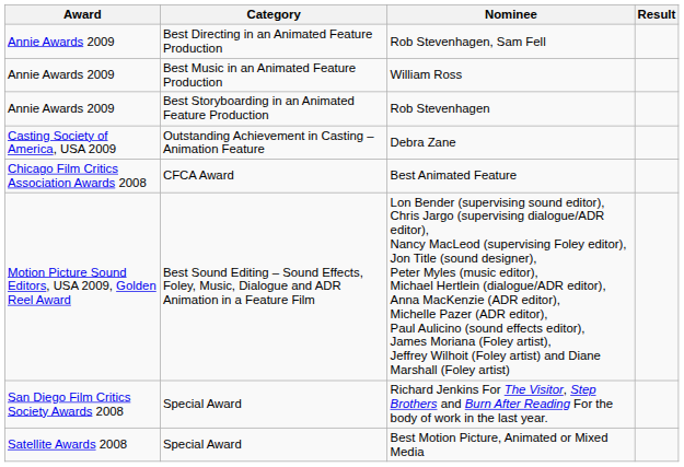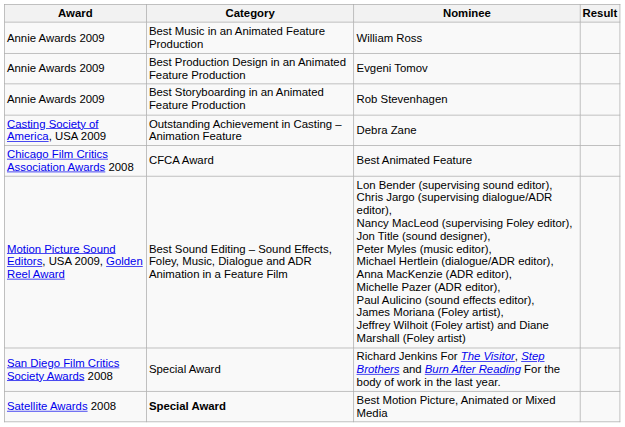 <table class="wikitable sortable">
 <tr>
 <th>Award</th>
 <th>Category</th>
 <th>Nominee</th>
 <th>Result</th>
 </tr>
 <tr>
-<td><a href='#'>Annie Awards</a> 2009</td>
-<td>Best Directing in an Animated Feature Production</td>
-<td>Rob Stevenhagen, Sam Fell</td>
+<td>Annie Awards 2009</td>
+<td>Best Music in an Animated Feature Production</td>
+<td>William Ross</td>
 <td></td>
 </tr>
 <tr>
 <td>Annie Awards 2009</td>
-<td>Best Music in an Animated Feature Production</td>
-<td>William Ross</td>
+<td>Best Production Design in an Animated Feature Production</td>
+<td>Evgeni Tomov</td>
 <td></td>
 </tr>
 <tr>
 <td>Annie Awards 2009</td>
 <td>Best Storyboarding in an Animated Feature Production</td>
 <td>Rob Stevenhagen</td>
 <td></td>
 </tr>
 <tr>
 <td><a href='#'>Casting Society of America</a>, USA 2009</td>
 <td>Outstanding Achievement in Casting – Animation Feature</td>
 <td>Debra Zane</td>
 <td></td>
 </tr>
 <tr>
 <td><a href='#'>Chicago Film Critics Association Awards</a> 2008</td>
 <td>CFCA Award</td>
 <td>Best Animated Feature</td>
 <td></td>
 </tr>
 <tr>
 <td><a href='#'>Motion Picture Sound Editors</a>, USA 2009, <a href='#'>Golden Reel Award</a></td>
 <td>Best Sound Editing – Sound Effects, Foley, Music, Dialogue and ADR Animation in a Feature Film</td>
 <td>Lon Bender (supervising sound editor),<br> Chris Jargo (supervising dialogue/ADR editor),<br> Nancy MacLeod (supervising Foley editor),<br> Jon Title (sound designer),<br> Peter Myles (music editor),<br> Michael Hertlein (dialogue/ADR editor),<br> Anna MacKenzie (ADR editor),<br> Michelle Pazer (ADR editor),<br> Paul Aulicino (sound effects editor),<br> James Moriana (Foley artist),<br> Jeffrey Wilhoit (Foley artist) and Diane Marshall (Foley artist)</td>
 <td></td>
 </tr>
 <tr>
 <td><a href='#'>San Diego Film Critics Society Awards</a> 2008</td>
 <td>Special Award</td>
 <td>Richard Jenkins For <em><a href='#'>The Visitor</a></em>, <em><a href='#'>Step Brothers</a></em> and <em><a href='#'>Burn After Reading</a></em> For the body of work in the last year.</td>
 <td></td>
 </tr>
 <tr>
 <td><a href='#'>Satellite Awards</a> 2008</td>
-<td>Special Award</td>
+<td><strong>Special Award</strong></td>
 <td>Best Motion Picture, Animated or Mixed Media</td>
 <td></td>
 </tr>
 </table>
